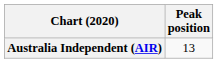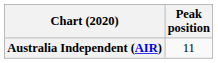 <table class="wikitable plainrowheaders" style="text-align:center;">
 <tr>
 <th scope="col">Chart (2020)</th>
 <th scope="col">Peak<br>position</th>
 </tr>
 <tr>
 <th scope="row">Australia Independent (<a href='#'>AIR</a>)</th>
-<td>13</td>
+<td>11</td>
 </tr>
 </table>
